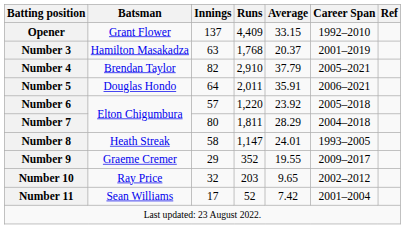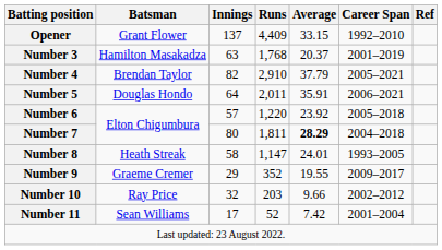 <table class="wikitable sortable" style=text-align:center;>
 <tr>
 <th scope="col">Batting position</th>
 <th scope="col">Batsman</th>
 <th scope="col">Innings</th>
 <th scope="col">Runs</th>
 <th scope="col">Average</th>
 <th scope="col">Career Span</th>
 <th scope="col">Ref</th>
 </tr>
 <tr>
 <th scope=row style=text-align:center;>Opener</th>
 <td><a href='#'>Grant Flower</a></td>
 <td>137</td>
 <td>4,409</td>
 <td>33.15</td>
 <td>1992–2010</td>
 <td></td>
 </tr>
 <tr>
 <th scope=row style=text-align:center;>Number 3</th>
 <td><a href='#'>Hamilton Masakadza</a></td>
 <td>63</td>
 <td>1,768</td>
 <td>20.37</td>
 <td>2001–2019</td>
 <td></td>
 </tr>
 <tr>
 <th scope=row style=text-align:center;>Number 4</th>
 <td><a href='#'>Brendan Taylor</a></td>
 <td>82</td>
 <td>2,910</td>
 <td>37.79</td>
 <td>2005–2021</td>
 <td></td>
 </tr>
 <tr>
 <th scope=row style=text-align:center;>Number 5</th>
 <td><a href='#'>Douglas Hondo</a></td>
 <td>64</td>
 <td>2,011</td>
 <td>35.91</td>
 <td>2006–2021</td>
 <td></td>
 </tr>
 <tr>
 <th scope=row style=text-align:center;>Number 6</th>
 <td rowspan=2><a href='#'>Elton Chigumbura</a></td>
 <td>57</td>
 <td>1,220</td>
 <td>23.92</td>
 <td>2005–2018</td>
 <td></td>
 </tr>
 <tr>
 <th scope=row style=text-align:center;>Number 7</th>
 <td>80</td>
 <td>1,811</td>
-<td>28.29</td>
+<td><strong>28.29</strong></td>
 <td>2004–2018</td>
 <td></td>
 </tr>
 <tr>
 <th scope=row style=text-align:center;>Number 8</th>
 <td><a href='#'>Heath Streak</a></td>
 <td>58</td>
 <td>1,147</td>
 <td>24.01</td>
 <td>1993–2005</td>
 <td></td>
 </tr>
 <tr>
 <th scope=row style=text-align:center;>Number 9</th>
 <td><a href='#'>Graeme Cremer</a></td>
 <td>29</td>
 <td>352</td>
 <td>19.55</td>
 <td>2009–2017</td>
 <td></td>
 </tr>
 <tr>
 <th scope=row style=text-align:center;>Number 10</th>
 <td><a href='#'>Ray Price</a></td>
 <td>32</td>
 <td>203</td>
-<td>9.65</td>
+<td>9.66</td>
 <td>2002–2012</td>
 <td></td>
 </tr>
 <tr>
 <th scope=row style=text-align:center;>Number 11</th>
 <td><a href='#'>Sean Williams</a></td>
 <td>17</td>
 <td>52</td>
 <td>7.42</td>
 <td>2001–2004</td>
 <td></td>
 </tr>
 <tr>
 <td colspan=7><small>Last updated: 23 August 2022.</small></td>
 </tr>
 </table>
